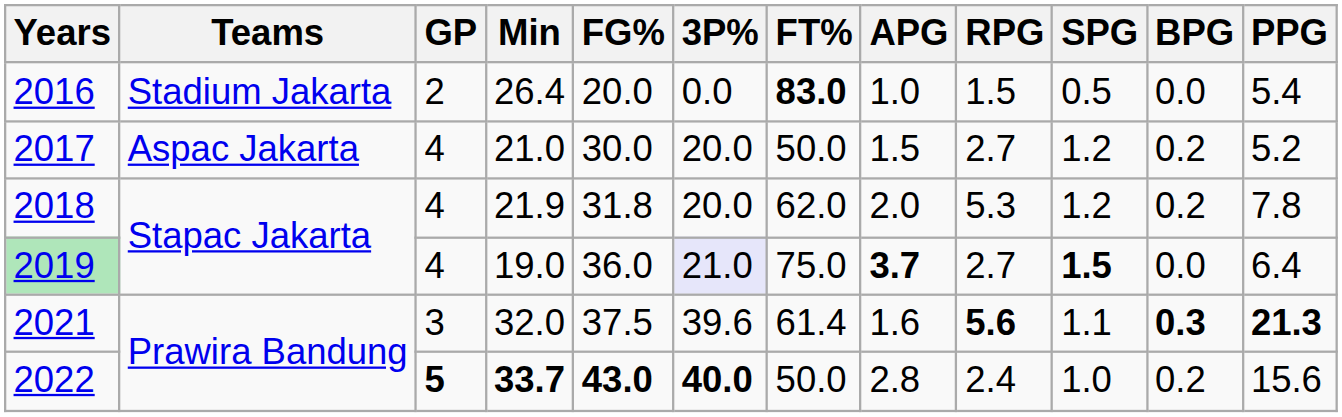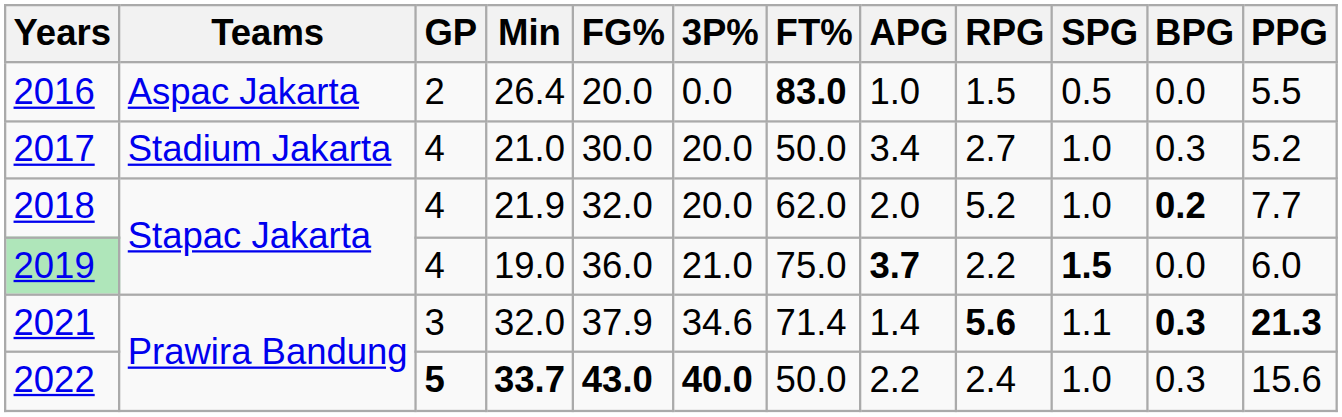 <table class="wikitable sortable">
 <tr>
 <th>Years</th>
 <th>Teams</th>
 <th>GP</th>
 <th>Min</th>
 <th>FG%</th>
 <th>3P%</th>
 <th>FT%</th>
 <th>APG</th>
 <th>RPG</th>
 <th>SPG</th>
 <th>BPG</th>
 <th>PPG</th>
 </tr>
 <tr>
 <td><a href='#'>2016</a></td>
-<td><a href='#'>Stadium Jakarta</a></td>
+<td><a href='#'>Aspac Jakarta</a></td>
 <td>2</td>
 <td>26.4</td>
 <td>20.0</td>
 <td>0.0</td>
 <td><strong>83.0</strong></td>
 <td>1.0</td>
 <td>1.5</td>
 <td>0.5</td>
 <td>0.0</td>
-<td>5.4</td>
+<td>5.5</td>
 </tr>
 <tr>
 <td><a href='#'>2017</a></td>
-<td><a href='#'>Aspac Jakarta</a></td>
+<td><a href='#'>Stadium Jakarta</a></td>
 <td>4</td>
 <td>21.0</td>
 <td>30.0</td>
 <td>20.0</td>
 <td>50.0</td>
-<td>1.5</td>
+<td>3.4</td>
 <td>2.7</td>
-<td>1.2</td>
-<td>0.2</td>
+<td>1.0</td>
+<td>0.3</td>
 <td>5.2</td>
 </tr>
 <tr>
 <td><a href='#'>2018</a></td>
 <td rowspan="2"><a href='#'>Stapac Jakarta</a></td>
 <td>4</td>
 <td>21.9</td>
-<td>31.8</td>
+<td>32.0</td>
 <td>20.0</td>
 <td>62.0</td>
 <td>2.0</td>
-<td>5.3</td>
-<td>1.2</td>
-<td>0.2</td>
-<td>7.8</td>
+<td>5.2</td>
+<td>1.0</td>
+<td><strong>0.2</strong></td>
+<td>7.7</td>
 </tr>
 <tr>
 <td style="text-align:left; background:#afe6ba;"><a href='#'>2019</a></td>
 <td>4</td>
 <td>19.0</td>
 <td>36.0</td>
-<td style="background: lavender;">21.0</td>
+<td>21.0</td>
 <td>75.0</td>
 <td><strong>3.7</strong></td>
-<td>2.7</td>
+<td>2.2</td>
 <td><strong>1.5</strong></td>
 <td>0.0</td>
-<td>6.4</td>
+<td>6.0</td>
 </tr>
 <tr>
 <td><a href='#'>2021</a></td>
 <td rowspan="2"><a href='#'>Prawira Bandung</a></td>
 <td>3</td>
 <td>32.0</td>
-<td>37.5</td>
-<td>39.6</td>
-<td>61.4</td>
-<td>1.6</td>
+<td>37.9</td>
+<td>34.6</td>
+<td>71.4</td>
+<td>1.4</td>
 <td><strong>5.6</strong></td>
 <td>1.1</td>
 <td><strong>0.3</strong></td>
 <td><strong>21.3</strong></td>
 </tr>
 <tr>
 <td><a href='#'>2022</a></td>
 <td><strong>5</strong></td>
 <td><strong>33.7</strong></td>
 <td><strong>43.0</strong></td>
 <td><strong>40.0</strong></td>
 <td>50.0</td>
-<td>2.8</td>
+<td>2.2</td>
 <td>2.4</td>
 <td>1.0</td>
-<td>0.2</td>
+<td>0.3</td>
 <td>15.6</td>
 </tr>
 </table>
